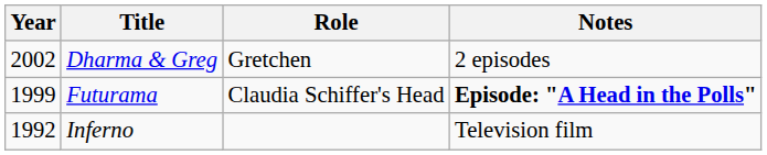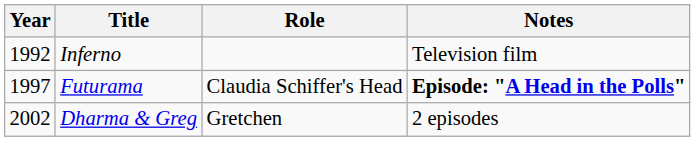 <table class="wikitable sortable">
 <tr>
 <th scope="col">Year</th>
 <th scope="col">Title</th>
 <th scope="col">Role</th>
 <th class="unsortable" scope="col">Notes</th>
 </tr>
 <tr>
+<td>1992</td>
+<td><em>Inferno</em></td>
+<td></td>
+<td>Television film</td>
+</tr>
+<tr>
+<td>1997</td>
+<td><em><a href='#'>Futurama</a></em></td>
+<td>Claudia Schiffer's Head</td>
+<td><strong>Episode: "<a href='#'>A Head in the Polls</a>"</strong></td>
+</tr>
+<tr>
 <td>2002</td>
 <td><em><a href='#'>Dharma & Greg</a></em></td>
 <td>Gretchen</td>
 <td>2 episodes</td>
 </tr>
-<tr>
-<td>1999</td>
-<td><em><a href='#'>Futurama</a></em></td>
-<td>Claudia Schiffer's Head</td>
-<td><strong>Episode: "<a href='#'>A Head in the Polls</a>"</strong></td>
-</tr>
-<tr>
-<td>1992</td>
-<td><em>Inferno</em></td>
-<td></td>
-<td>Television film</td>
-</tr>
 </table>
